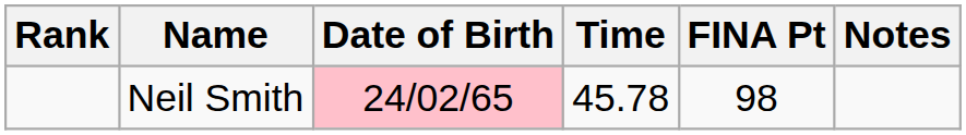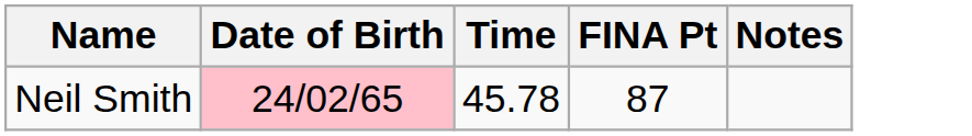 <table class="wikitable sortable" style="text-align:center">
 <tr>
-<th>Rank</th>
 <th>Name</th>
 <th>Date of Birth</th>
 <th>Time</th>
 <th>FINA Pt</th>
 <th>Notes</th>
 </tr>
 <tr>
-<td></td>
 <td align=left> Neil Smith</td>
 <td style="background: pink;">24/02/65</td>
 <td>45.78</td>
-<td>98</td>
+<td>87</td>
 <td></td>
 </tr>
 </table>
